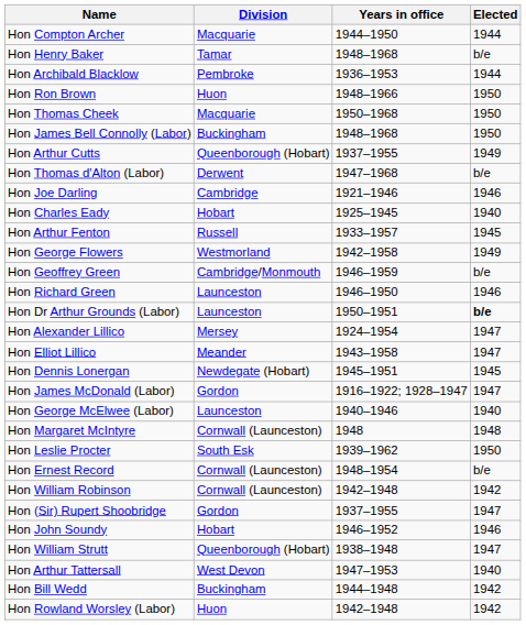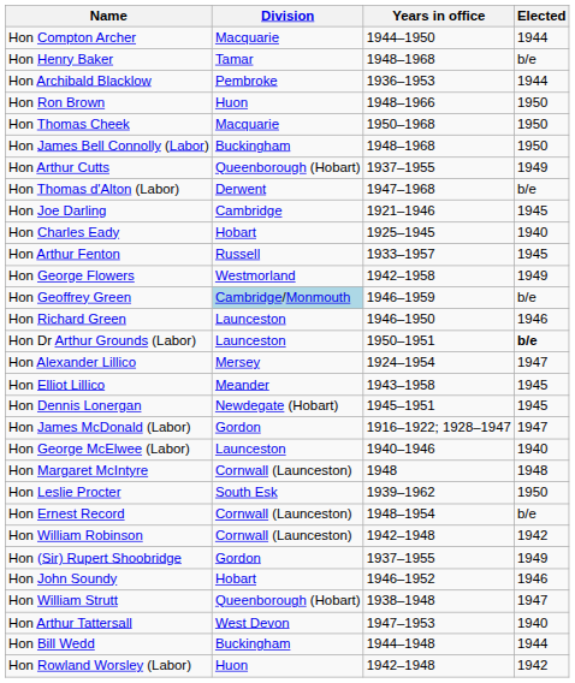 <table class="wikitable sortable">
 <tr>
 <th><strong>Name</strong></th>
 <th><strong><a href='#'>Division</a></strong></th>
 <th><strong>Years in office</strong></th>
 <th><strong>Elected</strong></th>
 </tr>
 <tr>
 <td>Hon <a href='#'>Compton Archer</a></td>
 <td><a href='#'>Macquarie</a></td>
 <td>1944–1950</td>
 <td>1944</td>
 </tr>
 <tr>
 <td>Hon <a href='#'>Henry Baker</a></td>
 <td><a href='#'>Tamar</a></td>
 <td>1948–1968</td>
 <td>b/e</td>
 </tr>
 <tr>
 <td>Hon <a href='#'>Archibald Blacklow</a></td>
 <td><a href='#'>Pembroke</a></td>
 <td>1936–1953</td>
 <td>1944</td>
 </tr>
 <tr>
 <td>Hon <a href='#'>Ron Brown</a></td>
 <td><a href='#'>Huon</a></td>
 <td>1948–1966</td>
 <td>1950</td>
 </tr>
 <tr>
 <td>Hon <a href='#'>Thomas Cheek</a></td>
 <td><a href='#'>Macquarie</a></td>
 <td>1950–1968</td>
 <td>1950</td>
 </tr>
 <tr>
 <td>Hon <a href='#'>James Bell Connolly</a> (<a href='#'>Labor</a>)</td>
 <td><a href='#'>Buckingham</a></td>
 <td>1948–1968</td>
 <td>1950</td>
 </tr>
 <tr>
 <td>Hon <a href='#'>Arthur Cutts</a></td>
 <td><a href='#'>Queenborough</a> (Hobart)</td>
 <td>1937–1955</td>
 <td>1949</td>
 </tr>
 <tr>
 <td>Hon <a href='#'>Thomas d'Alton</a> (Labor)</td>
 <td><a href='#'>Derwent</a></td>
 <td>1947–1968</td>
 <td>b/e</td>
 </tr>
 <tr>
 <td>Hon <a href='#'>Joe Darling</a></td>
 <td><a href='#'>Cambridge</a></td>
 <td>1921–1946</td>
-<td>1946</td>
+<td>1945</td>
 </tr>
 <tr>
 <td>Hon <a href='#'>Charles Eady</a></td>
 <td><a href='#'>Hobart</a></td>
 <td>1925–1945</td>
 <td>1940</td>
 </tr>
 <tr>
 <td>Hon <a href='#'>Arthur Fenton</a></td>
 <td><a href='#'>Russell</a></td>
 <td>1933–1957</td>
 <td>1945</td>
 </tr>
 <tr>
 <td>Hon <a href='#'>George Flowers</a></td>
 <td><a href='#'>Westmorland</a></td>
 <td>1942–1958</td>
 <td>1949</td>
 </tr>
 <tr>
 <td>Hon <a href='#'>Geoffrey Green</a></td>
-<td><a href='#'>Cambridge</a>/<a href='#'>Monmouth</a></td>
+<td style="background: lightblue;"><a href='#'>Cambridge</a>/<a href='#'>Monmouth</a></td>
 <td>1946–1959</td>
 <td>b/e</td>
 </tr>
 <tr>
 <td>Hon <a href='#'>Richard Green</a></td>
 <td><a href='#'>Launceston</a></td>
 <td>1946–1950</td>
 <td>1946</td>
 </tr>
 <tr>
 <td>Hon Dr <a href='#'>Arthur Grounds</a> (Labor)</td>
 <td><a href='#'>Launceston</a></td>
 <td>1950–1951</td>
 <td><strong>b/e</strong></td>
 </tr>
 <tr>
 <td>Hon <a href='#'>Alexander Lillico</a></td>
 <td><a href='#'>Mersey</a></td>
 <td>1924–1954</td>
 <td>1947</td>
 </tr>
 <tr>
 <td>Hon <a href='#'>Elliot Lillico</a></td>
 <td><a href='#'>Meander</a></td>
 <td>1943–1958</td>
-<td>1947</td>
+<td>1945</td>
 </tr>
 <tr>
 <td>Hon <a href='#'>Dennis Lonergan</a></td>
 <td><a href='#'>Newdegate</a> (Hobart)</td>
 <td>1945–1951</td>
 <td>1945</td>
 </tr>
 <tr>
 <td>Hon <a href='#'>James McDonald</a> (Labor)</td>
 <td><a href='#'>Gordon</a></td>
 <td>1916–1922; 1928–1947</td>
 <td>1947</td>
 </tr>
 <tr>
 <td>Hon <a href='#'>George McElwee</a> (Labor)</td>
 <td><a href='#'>Launceston</a></td>
 <td>1940–1946</td>
 <td>1940</td>
 </tr>
 <tr>
 <td>Hon <a href='#'>Margaret McIntyre</a></td>
 <td><a href='#'>Cornwall</a> (Launceston)</td>
 <td>1948</td>
 <td>1948</td>
 </tr>
 <tr>
 <td>Hon <a href='#'>Leslie Procter</a></td>
 <td><a href='#'>South Esk</a></td>
 <td>1939–1962</td>
 <td>1950</td>
 </tr>
 <tr>
 <td>Hon <a href='#'>Ernest Record</a></td>
 <td><a href='#'>Cornwall</a> (Launceston)</td>
 <td>1948–1954</td>
 <td>b/e</td>
 </tr>
 <tr>
 <td>Hon <a href='#'>William Robinson</a></td>
 <td><a href='#'>Cornwall</a> (Launceston)</td>
 <td>1942–1948</td>
 <td>1942</td>
 </tr>
 <tr>
 <td>Hon <a href='#'>(Sir) Rupert Shoobridge</a></td>
 <td><a href='#'>Gordon</a></td>
 <td>1937–1955</td>
-<td>1947</td>
+<td>1949</td>
 </tr>
 <tr>
 <td>Hon <a href='#'>John Soundy</a></td>
 <td><a href='#'>Hobart</a></td>
 <td>1946–1952</td>
 <td>1946</td>
 </tr>
 <tr>
 <td>Hon <a href='#'>William Strutt</a></td>
 <td><a href='#'>Queenborough</a> (Hobart)</td>
 <td>1938–1948</td>
 <td>1947</td>
 </tr>
 <tr>
 <td>Hon <a href='#'>Arthur Tattersall</a></td>
 <td><a href='#'>West Devon</a></td>
 <td>1947–1953</td>
 <td>1940</td>
 </tr>
 <tr>
 <td>Hon <a href='#'>Bill Wedd</a></td>
 <td><a href='#'>Buckingham</a></td>
 <td>1944–1948</td>
-<td>1942</td>
+<td>1944</td>
 </tr>
 <tr>
 <td>Hon <a href='#'>Rowland Worsley</a> (Labor)</td>
 <td><a href='#'>Huon</a></td>
 <td>1942–1948</td>
 <td>1942</td>
 </tr>
 </table>
